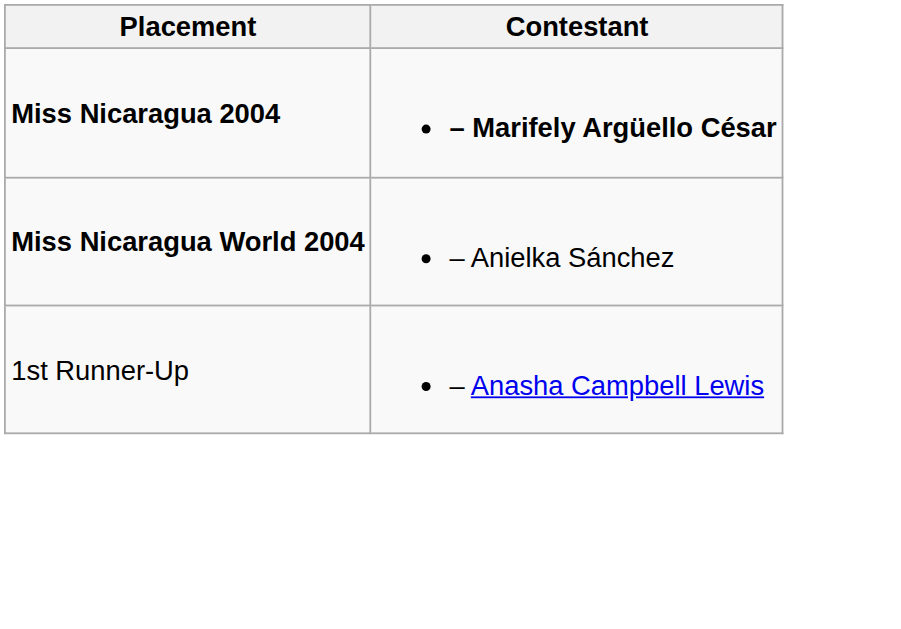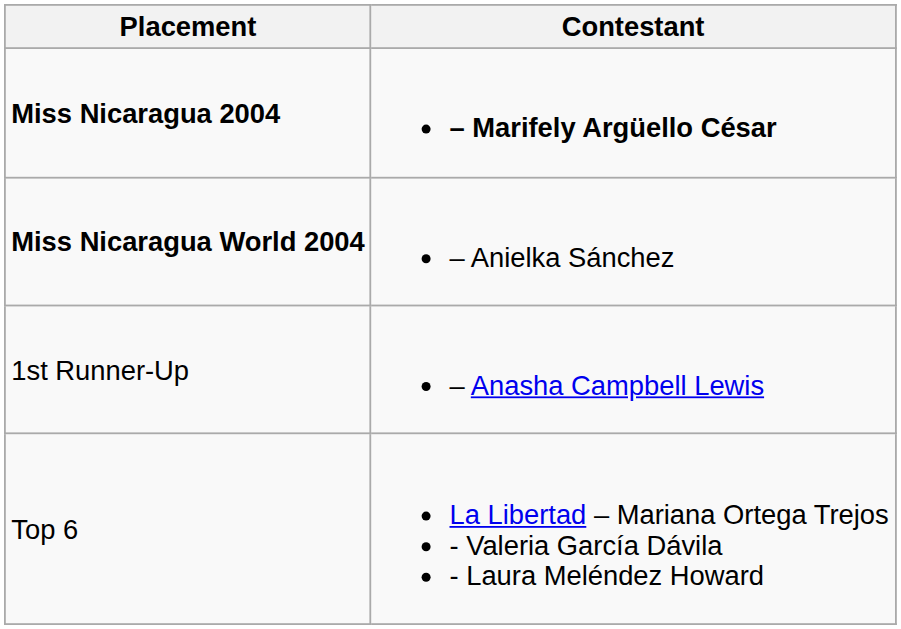 <table class="wikitable sortable" style="font-size: 95%;">
 <tr>
 <th>Placement</th>
 <th>Contestant</th>
 </tr>
 <tr>
 <td><strong>Miss Nicaragua 2004</strong></td>
 <td><br><ul><li><strong> – Marifely Argüello César</strong></li></ul></td>
 </tr>
 <tr>
 <td><strong>Miss Nicaragua World 2004</strong></td>
 <td><br><ul><li> – Anielka Sánchez</li></ul></td>
 </tr>
 <tr>
 <td>1st Runner-Up</td>
 <td><br><ul><li> – <a href='#'>Anasha Campbell Lewis</a></li></ul></td>
 </tr>
+<tr>
+<td>Top 6</td>
+<td><br><ul><li> <a href='#'>La Libertad</a> – Mariana Ortega Trejos</li><li> - Valeria García Dávila</li><li> - Laura Meléndez Howard</li></ul></td>
+</tr>
 </table>
